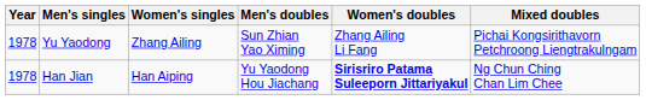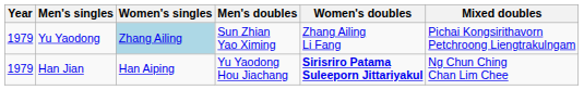 <table class=wikitable>
 <tr>
 <th>Year</th>
 <th>Men's singles</th>
 <th>Women's singles</th>
 <th>Men's doubles</th>
 <th>Women's doubles</th>
 <th>Mixed doubles</th>
 </tr>
 <tr>
-<td><a href='#'>1978</a></td>
+<td><a href='#'>1979</a></td>
 <td> <a href='#'>Yu Yaodong</a></td>
-<td> <a href='#'>Zhang Ailing</a></td>
+<td style="background: lightblue;"> <a href='#'>Zhang Ailing</a></td>
 <td> <a href='#'>Sun Zhian</a> <br> <a href='#'>Yao Ximing</a></td>
 <td> <a href='#'>Zhang Ailing</a> <br> <a href='#'>Li Fang</a></td>
 <td> <a href='#'>Pichai Kongsirithavorn</a>  <br> <a href='#'>Petchroong Liengtrakulngam</a></td>
 </tr>
 <tr>
-<td><a href='#'>1978</a></td>
+<td><a href='#'>1979</a></td>
 <td> <a href='#'>Han Jian</a></td>
 <td> <a href='#'>Han Aiping</a></td>
 <td> <a href='#'>Yu Yaodong</a> <br> <a href='#'>Hou Jiachang</a></td>
 <td><strong> <a href='#'>Sirisriro Patama</a> <br> <a href='#'>Suleeporn Jittariyakul</a></strong></td>
 <td> <a href='#'>Ng Chun Ching</a> <br> <a href='#'>Chan Lim Chee</a></td>
 </tr>
 </table>
